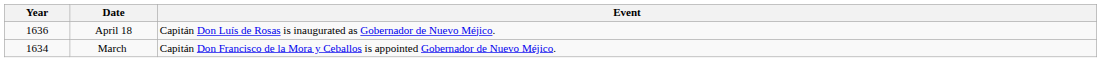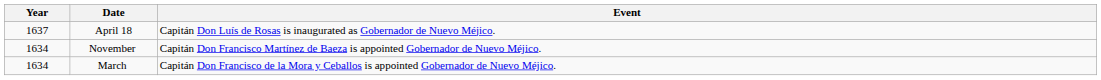 <table class="wikitable" style="width:100%;">
 <tr>
 <th style="width:6%">Year</th>
 <th style="width:8%">Date</th>
 <th style="width:86%">Event</th>
 </tr>
 <tr>
-<td align=center>1636</td>
+<td align=center>1637</td>
 <td align=center>April 18</td>
 <td>Capitán <a href='#'>Don Luís de Rosas</a> is inaugurated as <a href='#'>Gobernador de Nuevo Méjico</a>.</td>
+</tr>
+<tr>
+<td align=center>1634</td>
+<td align=center>November </td>
+<td>Capitán <a href='#'>Don Francisco Martínez de Baeza</a> is appointed <a href='#'>Gobernador de Nuevo Méjico</a>.</td>
 </tr>
 <tr>
 <td align=center>1634</td>
 <td align=center>March </td>
 <td>Capitán <a href='#'>Don Francisco de la Mora y Ceballos</a> is appointed <a href='#'>Gobernador de Nuevo Méjico</a>.</td>
 </tr>
 </table>
